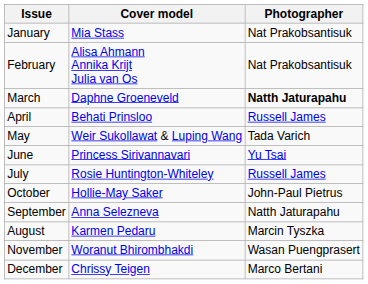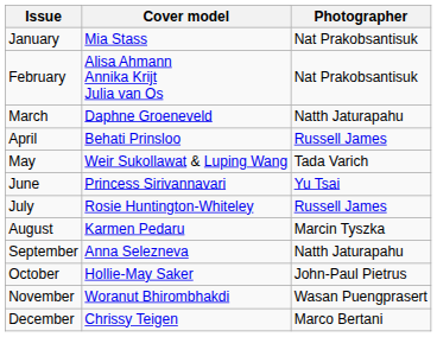 <table class="sortable wikitable">
 <tr>
 <th>Issue</th>
 <th>Cover model</th>
 <th>Photographer</th>
 </tr>
 <tr>
 <td>January</td>
 <td><a href='#'>Mia Stass</a></td>
 <td>Nat Prakobsantisuk</td>
 </tr>
 <tr>
 <td>February</td>
 <td><a href='#'>Alisa Ahmann</a><br><a href='#'>Annika Krijt</a><br><a href='#'>Julia van Os</a></td>
 <td>Nat Prakobsantisuk</td>
 </tr>
 <tr>
 <td>March</td>
 <td><a href='#'>Daphne Groeneveld</a></td>
-<td><strong>Natth Jaturapahu</strong></td>
+<td>Natth Jaturapahu</td>
 </tr>
 <tr>
 <td>April</td>
 <td><a href='#'>Behati Prinsloo</a></td>
 <td><a href='#'>Russell James</a></td>
 </tr>
 <tr>
 <td>May</td>
 <td><a href='#'>Weir Sukollawat</a> & <a href='#'>Luping Wang</a></td>
 <td>Tada Varich</td>
 </tr>
 <tr>
 <td>June</td>
 <td><a href='#'>Princess Sirivannavari</a></td>
 <td><a href='#'>Yu Tsai</a></td>
 </tr>
 <tr>
 <td>July</td>
 <td><a href='#'>Rosie Huntington-Whiteley</a></td>
 <td><a href='#'>Russell James</a></td>
 </tr>
 <tr>
-<td>October</td>
-<td><a href='#'>Hollie-May Saker</a></td>
-<td>John-Paul Pietrus</td>
+<td>August</td>
+<td><a href='#'>Karmen Pedaru</a></td>
+<td>Marcin Tyszka</td>
 </tr>
 <tr>
 <td>September</td>
 <td><a href='#'>Anna Selezneva</a></td>
 <td>Natth Jaturapahu</td>
 </tr>
 <tr>
-<td>August</td>
-<td><a href='#'>Karmen Pedaru</a></td>
-<td>Marcin Tyszka</td>
+<td>October</td>
+<td><a href='#'>Hollie-May Saker</a></td>
+<td>John-Paul Pietrus</td>
 </tr>
 <tr>
 <td>November</td>
 <td><a href='#'>Woranut Bhirombhakdi</a></td>
 <td>Wasan Puengprasert</td>
 </tr>
 <tr>
 <td>December</td>
 <td><a href='#'>Chrissy Teigen</a></td>
 <td>Marco Bertani</td>
 </tr>
 </table>
